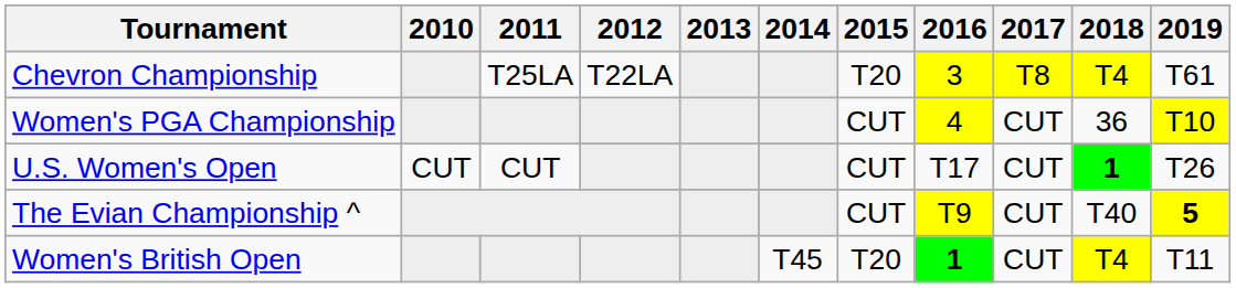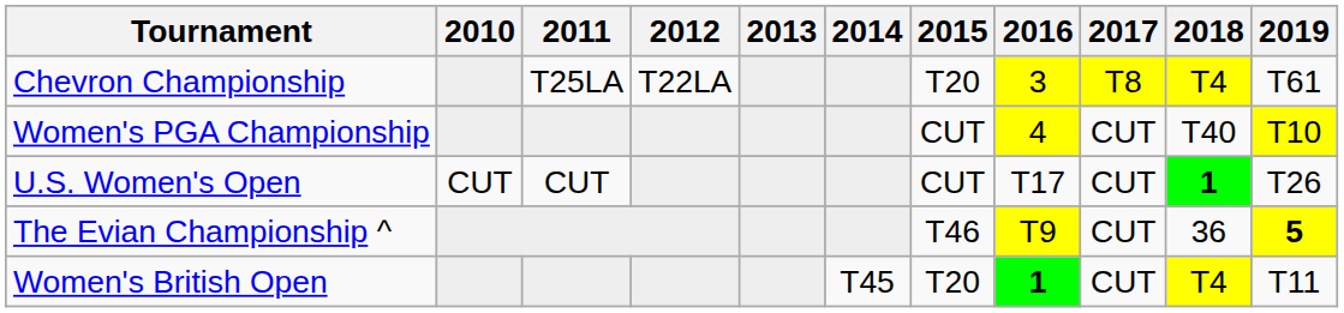 <table class="wikitable" style="font-size:95%;text-align:center;">
 <tr>
 <th>Tournament</th>
 <th>2010</th>
 <th>2011</th>
 <th>2012</th>
 <th>2013</th>
 <th>2014</th>
 <th>2015</th>
 <th>2016</th>
 <th>2017</th>
 <th>2018</th>
 <th>2019</th>
 </tr>
 <tr>
 <td align=left><a href='#'>Chevron Championship</a></td>
 <td style="background:#eeeeee;"></td>
 <td>T25<span>LA</span></td>
 <td>T22<span>LA</span></td>
 <td style="background:#eeeeee;"></td>
 <td style="background:#eeeeee;"></td>
 <td>T20</td>
 <td style="background:yellow;">3</td>
 <td style="background:yellow;">T8</td>
 <td style="background:yellow;">T4</td>
 <td>T61</td>
 </tr>
 <tr>
 <td align=left><a href='#'>Women's PGA Championship</a></td>
 <td style="background:#eeeeee;"></td>
 <td style="background:#eeeeee;"></td>
 <td style="background:#eeeeee;"></td>
 <td style="background:#eeeeee;"></td>
 <td style="background:#eeeeee;"></td>
 <td>CUT</td>
 <td style="background:yellow;">4</td>
 <td>CUT</td>
-<td>36</td>
+<td>T40</td>
 <td style="background:yellow;">T10</td>
 </tr>
 <tr>
 <td align=left><a href='#'>U.S. Women's Open</a></td>
 <td>CUT</td>
 <td>CUT</td>
 <td style="background:#eeeeee;"></td>
 <td style="background:#eeeeee;"></td>
 <td style="background:#eeeeee;"></td>
 <td>CUT</td>
 <td>T17</td>
 <td>CUT</td>
 <td style="background:lime;"><strong>1</strong></td>
 <td>T26</td>
 </tr>
 <tr>
 <td align=left><a href='#'>The Evian Championship</a> ^</td>
 <td style="background:#eeeeee;" colspan=3></td>
 <td style="background:#eeeeee;"></td>
 <td style="background:#eeeeee;"></td>
-<td>CUT</td>
+<td>T46</td>
 <td style="background:yellow;">T9</td>
 <td>CUT</td>
-<td>T40</td>
+<td>36</td>
 <td style="background:yellow;"><strong>5</strong></td>
 </tr>
 <tr>
 <td align=left><a href='#'>Women's British Open</a></td>
 <td style="background:#eeeeee;"></td>
 <td style="background:#eeeeee;"></td>
 <td style="background:#eeeeee;"></td>
 <td style="background:#eeeeee;"></td>
 <td>T45</td>
 <td>T20</td>
 <td style="background:lime;"><strong>1</strong></td>
 <td>CUT</td>
 <td style="background:yellow;">T4</td>
 <td>T11</td>
 </tr>
 </table>
